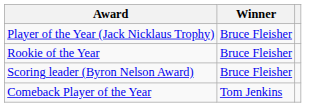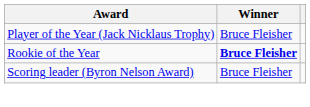 <table class="wikitable">
 <tr>
 <th>Award</th>
 <th>Winner</th>
 <th></th>
 </tr>
 <tr>
 <td><a href='#'>Player of the Year (Jack Nicklaus Trophy)</a></td>
 <td> <a href='#'>Bruce Fleisher</a></td>
 <td></td>
 </tr>
 <tr>
 <td><a href='#'>Rookie of the Year</a></td>
-<td> <a href='#'>Bruce Fleisher</a></td>
+<td><strong> <a href='#'>Bruce Fleisher</a></strong></td>
 <td></td>
 </tr>
 <tr>
 <td><a href='#'>Scoring leader (Byron Nelson Award)</a></td>
 <td> <a href='#'>Bruce Fleisher</a></td>
 <td></td>
 </tr>
-<tr>
-<td><a href='#'>Comeback Player of the Year</a></td>
-<td> <a href='#'>Tom Jenkins</a></td>
-<td></td>
-</tr>
 </table>
